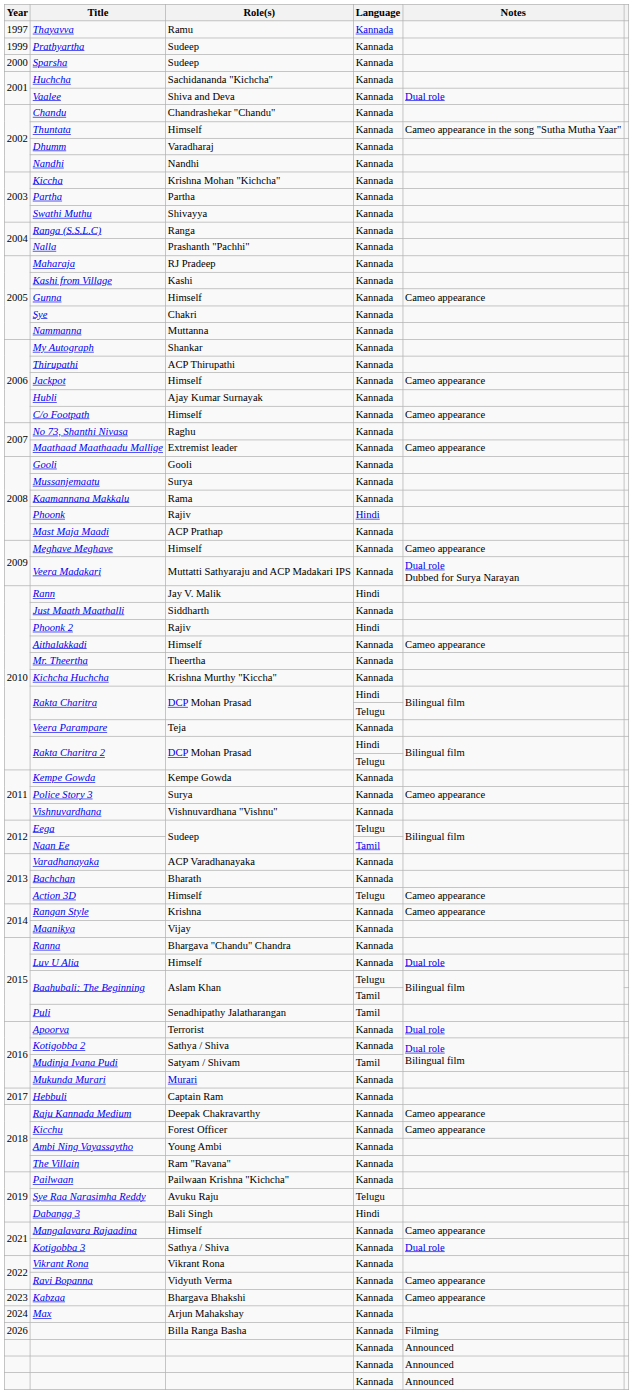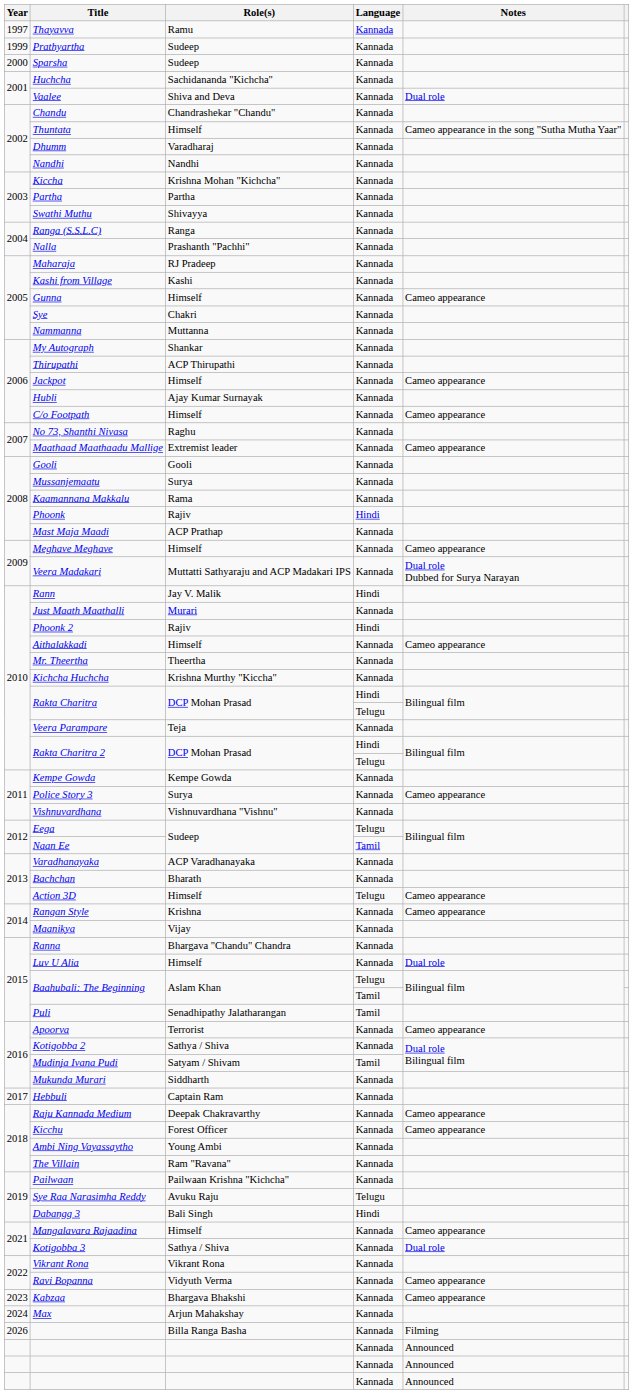 <table class="wikitable sortable">
 <tr>
 <th scope="col">Year</th>
 <th scope="col">Title</th>
 <th scope="col">Role(s)</th>
 <th>Language</th>
 <th scope="col" class="unsortable">Notes</th>
 <th scope="col" class="unsortable"></th>
 </tr>
 <tr>
 <td rowspan="1">1997</td>
 <td><em><a href='#'>Thayavva</a></em></td>
 <td>Ramu</td>
 <td><a href='#'>Kannada</a></td>
 <td></td>
 <td></td>
 </tr>
 <tr>
 <td>1999</td>
 <td><em><a href='#'>Prathyartha</a></em></td>
 <td>Sudeep</td>
 <td>Kannada</td>
 <td></td>
 <td></td>
 </tr>
 <tr>
 <td>2000</td>
 <td><em><a href='#'>Sparsha</a></em></td>
 <td>Sudeep</td>
 <td>Kannada</td>
 <td></td>
 <td></td>
 </tr>
 <tr>
 <td rowspan="2">2001</td>
 <td><em><a href='#'>Huchcha</a></em></td>
 <td>Sachidananda "Kichcha"</td>
 <td>Kannada</td>
 <td></td>
 <td></td>
 </tr>
 <tr>
 <td><em><a href='#'>Vaalee</a></em></td>
 <td>Shiva and Deva</td>
 <td>Kannada</td>
 <td><a href='#'>Dual role</a></td>
 <td></td>
 </tr>
 <tr>
 <td rowspan="4">2002</td>
 <td><em><a href='#'>Chandu</a></em></td>
 <td>Chandrashekar "Chandu"</td>
 <td>Kannada</td>
 <td></td>
 <td></td>
 </tr>
 <tr>
 <td><em><a href='#'>Thuntata</a></em></td>
 <td>Himself</td>
 <td>Kannada</td>
 <td>Cameo appearance in the song "Sutha Mutha Yaar"</td>
 <td></td>
 </tr>
 <tr>
 <td><em><a href='#'>Dhumm</a></em></td>
 <td>Varadharaj</td>
 <td>Kannada</td>
 <td></td>
 <td></td>
 </tr>
 <tr>
 <td><em><a href='#'>Nandhi</a></em></td>
 <td>Nandhi</td>
 <td>Kannada</td>
 <td></td>
 <td></td>
 </tr>
 <tr>
 <td rowspan="3">2003</td>
 <td><em><a href='#'>Kiccha</a></em></td>
 <td>Krishna Mohan "Kichcha"</td>
 <td>Kannada</td>
 <td></td>
 <td></td>
 </tr>
 <tr>
 <td><em><a href='#'>Partha</a></em></td>
 <td>Partha</td>
 <td>Kannada</td>
 <td></td>
 <td></td>
 </tr>
 <tr>
 <td><em><a href='#'>Swathi Muthu</a></em></td>
 <td>Shivayya</td>
 <td>Kannada</td>
 <td></td>
 <td></td>
 </tr>
 <tr>
 <td rowspan="2">2004</td>
 <td><em><a href='#'>Ranga (S.S.L.C)</a></em></td>
 <td>Ranga</td>
 <td>Kannada</td>
 <td></td>
 <td></td>
 </tr>
 <tr>
 <td><em><a href='#'>Nalla</a></em></td>
 <td>Prashanth "Pachhi"</td>
 <td>Kannada</td>
 <td></td>
 <td></td>
 </tr>
 <tr>
 <td rowspan="5">2005</td>
 <td><em><a href='#'>Maharaja</a></em></td>
 <td>RJ Pradeep</td>
 <td>Kannada</td>
 <td></td>
 <td></td>
 </tr>
 <tr>
 <td><em><a href='#'>Kashi from Village</a></em></td>
 <td>Kashi</td>
 <td>Kannada</td>
 <td></td>
 <td></td>
 </tr>
 <tr>
 <td><em><a href='#'>Gunna</a></em></td>
 <td>Himself</td>
 <td>Kannada</td>
 <td>Cameo appearance</td>
 <td></td>
 </tr>
 <tr>
 <td><em><a href='#'>Sye</a></em></td>
 <td>Chakri</td>
 <td>Kannada</td>
 <td></td>
 <td></td>
 </tr>
 <tr>
 <td><em><a href='#'>Nammanna</a></em></td>
 <td>Muttanna</td>
 <td>Kannada</td>
 <td></td>
 <td></td>
 </tr>
 <tr>
 <td rowspan="5">2006</td>
 <td><em><a href='#'>My Autograph</a></em></td>
 <td>Shankar</td>
 <td>Kannada</td>
 <td></td>
 <td></td>
 </tr>
 <tr>
 <td><em><a href='#'>Thirupathi</a></em></td>
 <td>ACP Thirupathi</td>
 <td>Kannada</td>
 <td></td>
 <td></td>
 </tr>
 <tr>
 <td><em><a href='#'>Jackpot</a></em></td>
 <td>Himself</td>
 <td>Kannada</td>
 <td>Cameo appearance</td>
 </tr>
 <tr>
 <td><em><a href='#'>Hubli</a></em></td>
 <td>Ajay Kumar Surnayak</td>
 <td>Kannada</td>
 <td></td>
 <td></td>
 </tr>
 <tr>
 <td><em><a href='#'>C/o Footpath</a></em></td>
 <td>Himself</td>
 <td>Kannada</td>
 <td>Cameo appearance</td>
 <td></td>
 </tr>
 <tr>
 <td rowspan="2">2007</td>
 <td><em><a href='#'>No 73, Shanthi Nivasa</a></em></td>
 <td>Raghu</td>
 <td>Kannada</td>
 <td></td>
 <td></td>
 </tr>
 <tr>
 <td><em><a href='#'>Maathaad Maathaadu Mallige</a></em></td>
 <td>Extremist leader</td>
 <td>Kannada</td>
 <td>Cameo appearance</td>
 <td></td>
 </tr>
 <tr>
 <td rowspan="5">2008</td>
 <td><em><a href='#'>Gooli</a></em></td>
 <td>Gooli</td>
 <td>Kannada</td>
 <td></td>
 <td></td>
 </tr>
 <tr>
 <td><em><a href='#'>Mussanjemaatu</a></em></td>
 <td>Surya</td>
 <td>Kannada</td>
 <td></td>
 <td></td>
 </tr>
 <tr>
 <td><em><a href='#'>Kaamannana Makkalu</a></em></td>
 <td>Rama</td>
 <td>Kannada</td>
 <td></td>
 <td></td>
 </tr>
 <tr>
 <td><em><a href='#'>Phoonk</a></em></td>
 <td>Rajiv</td>
 <td><a href='#'>Hindi</a></td>
 <td></td>
 <td></td>
 </tr>
 <tr>
 <td><em><a href='#'>Mast Maja Maadi</a></em></td>
 <td>ACP Prathap</td>
 <td>Kannada</td>
 <td></td>
 <td></td>
 </tr>
 <tr>
 <td rowspan="2">2009</td>
 <td><em><a href='#'>Meghave Meghave</a></em></td>
 <td>Himself</td>
 <td>Kannada</td>
 <td>Cameo appearance</td>
 <td></td>
 </tr>
 <tr>
 <td><em><a href='#'>Veera Madakari</a></em></td>
 <td>Muttatti Sathyaraju and ACP Madakari IPS</td>
 <td>Kannada</td>
 <td><a href='#'>Dual role</a><br> Dubbed for Surya Narayan</td>
 <td></td>
 </tr>
 <tr>
 <td rowspan="11">2010</td>
 <td><em><a href='#'>Rann</a></em></td>
 <td>Jay V. Malik</td>
 <td>Hindi</td>
 <td></td>
 <td></td>
 </tr>
 <tr>
 <td><em><a href='#'>Just Maath Maathalli</a></em></td>
-<td>Siddharth</td>
+<td><a href='#'>Murari</a></td>
 <td>Kannada</td>
 <td></td>
 <td></td>
 </tr>
 <tr>
 <td><em><a href='#'>Phoonk 2</a></em></td>
 <td>Rajiv</td>
 <td>Hindi</td>
 <td></td>
 <td></td>
 </tr>
 <tr>
 <td><em><a href='#'>Aithalakkadi</a></em></td>
 <td>Himself</td>
 <td>Kannada</td>
 <td>Cameo appearance</td>
 <td></td>
 </tr>
 <tr>
 <td><em><a href='#'>Mr. Theertha</a></em></td>
 <td>Theertha</td>
 <td>Kannada</td>
 <td></td>
 <td></td>
 </tr>
 <tr>
 <td><em><a href='#'>Kichcha Huchcha</a></em></td>
 <td>Krishna Murthy "Kiccha"</td>
 <td>Kannada</td>
 <td></td>
 <td></td>
 </tr>
 <tr>
 <td rowspan="2"><em><a href='#'>Rakta Charitra</a></em></td>
 <td rowspan="2"><a href='#'>DCP</a> Mohan Prasad</td>
 <td>Hindi</td>
 <td rowspan="2">Bilingual film</td>
 <td rowspan="2"></td>
 </tr>
 <tr>
 <td>Telugu</td>
 </tr>
 <tr>
 <td><em><a href='#'>Veera Parampare</a></em></td>
 <td>Teja</td>
 <td>Kannada</td>
 <td></td>
 <td></td>
 </tr>
 <tr>
 <td rowspan="2"><em><a href='#'>Rakta Charitra 2</a></em></td>
 <td rowspan="2"><a href='#'>DCP</a> Mohan Prasad</td>
 <td>Hindi</td>
 <td rowspan="2">Bilingual film</td>
 <td rowspan="2"></td>
 </tr>
 <tr>
 <td>Telugu</td>
 </tr>
 <tr>
 <td rowspan="3">2011</td>
 <td><em><a href='#'>Kempe Gowda</a></em></td>
 <td>Kempe Gowda</td>
 <td>Kannada</td>
 <td></td>
 <td></td>
 </tr>
 <tr>
 <td><em><a href='#'>Police Story 3</a></em></td>
 <td>Surya</td>
 <td>Kannada</td>
 <td>Cameo appearance</td>
 <td></td>
 </tr>
 <tr>
 <td><em><a href='#'>Vishnuvardhana</a></em></td>
 <td>Vishnuvardhana "Vishnu"</td>
 <td>Kannada</td>
 <td></td>
 <td></td>
 </tr>
 <tr>
 <td rowspan="2">2012</td>
 <td><em><a href='#'>Eega</a></em></td>
 <td rowspan="2">Sudeep</td>
 <td>Telugu</td>
 <td rowspan="2">Bilingual film</td>
 <td rowspan="2"></td>
 </tr>
 <tr>
 <td><em><a href='#'>Naan Ee</a></em></td>
 <td><a href='#'>Tamil</a></td>
 </tr>
 <tr>
 <td rowspan="3">2013</td>
 <td><em><a href='#'>Varadhanayaka</a></em></td>
 <td>ACP Varadhanayaka</td>
 <td>Kannada</td>
 <td></td>
 <td></td>
 </tr>
 <tr>
 <td><em><a href='#'>Bachchan</a></em></td>
 <td>Bharath</td>
 <td>Kannada</td>
 <td></td>
 <td></td>
 </tr>
 <tr>
 <td><em><a href='#'>Action 3D</a></em></td>
 <td>Himself</td>
 <td>Telugu</td>
 <td>Cameo appearance</td>
 <td></td>
 </tr>
 <tr>
 <td rowspan="2">2014</td>
 <td><em><a href='#'>Rangan Style</a></em></td>
 <td>Krishna</td>
 <td>Kannada</td>
 <td>Cameo appearance</td>
 <td></td>
 </tr>
 <tr>
 <td><em><a href='#'>Maanikya</a></em></td>
 <td>Vijay</td>
 <td>Kannada</td>
 <td></td>
 <td></td>
 </tr>
 <tr>
 <td rowspan="5">2015</td>
 <td><em><a href='#'>Ranna</a></em></td>
 <td>Bhargava "Chandu"  Chandra</td>
 <td>Kannada</td>
 <td></td>
 <td></td>
 </tr>
 <tr>
 <td><em><a href='#'>Luv U Alia</a></em></td>
 <td>Himself</td>
 <td>Kannada</td>
 <td><a href='#'>Dual role</a></td>
 <td></td>
 </tr>
 <tr>
 <td rowspan="2"><em><a href='#'>Baahubali: The Beginning</a></em></td>
 <td rowspan="2">Aslam Khan</td>
 <td>Telugu</td>
 <td rowspan="2">Bilingual film</td>
 <td></td>
 </tr>
 <tr>
 <td>Tamil</td>
 <td></td>
 </tr>
 <tr>
 <td><em><a href='#'>Puli</a></em></td>
 <td>Senadhipathy Jalatharangan</td>
 <td>Tamil</td>
 <td></td>
 <td></td>
 </tr>
 <tr>
 <td rowspan="4">2016</td>
 <td><em><a href='#'>Apoorva</a></em></td>
 <td>Terrorist</td>
 <td>Kannada</td>
-<td><a href='#'>Dual role</a></td>
+<td>Cameo appearance</td>
 <td></td>
 </tr>
 <tr>
 <td><em><a href='#'>Kotigobba 2</a></em></td>
 <td>Sathya / Shiva</td>
 <td>Kannada</td>
 <td rowspan="2"><a href='#'>Dual role</a><br>Bilingual film</td>
 </tr>
 <tr>
 <td><em><a href='#'>Mudinja Ivana Pudi</a></em></td>
 <td>Satyam / Shivam</td>
 <td>Tamil</td>
 </tr>
 <tr>
 <td><em><a href='#'>Mukunda Murari</a></em></td>
-<td><a href='#'>Murari</a></td>
+<td>Siddharth</td>
 <td>Kannada</td>
 <td></td>
 <td style="text-align:center;"></td>
 </tr>
 <tr>
 <td>2017</td>
 <td><em><a href='#'>Hebbuli</a></em></td>
 <td>Captain Ram</td>
 <td>Kannada</td>
 <td></td>
 <td style="text-align:center;"></td>
 </tr>
 <tr>
 <td rowspan="4">2018</td>
 <td><em><a href='#'>Raju Kannada Medium</a></em></td>
 <td>Deepak Chakravarthy</td>
 <td>Kannada</td>
 <td>Cameo appearance</td>
 <td></td>
 </tr>
 <tr>
 <td><em><a href='#'>Kicchu</a></em></td>
 <td>Forest Officer</td>
 <td>Kannada</td>
 <td>Cameo appearance</td>
 <td></td>
 </tr>
 <tr>
 <td><em><a href='#'>Ambi Ning Vayassaytho</a></em></td>
 <td>Young Ambi</td>
 <td>Kannada</td>
 <td></td>
 <td></td>
 </tr>
 <tr>
 <td><em><a href='#'>The Villain</a></em></td>
 <td>Ram "Ravana"</td>
 <td>Kannada</td>
 <td></td>
 <td></td>
 </tr>
 <tr>
 <td rowspan="3">2019</td>
 <td><em><a href='#'>Pailwaan</a></em></td>
 <td>Pailwaan Krishna "Kichcha"</td>
 <td>Kannada</td>
 <td></td>
 <td style="text-align:center;"></td>
 </tr>
 <tr>
 <td><em><a href='#'>Sye Raa Narasimha Reddy</a></em></td>
 <td>Avuku Raju</td>
 <td>Telugu</td>
 <td></td>
 <td></td>
 </tr>
 <tr>
 <td><em><a href='#'>Dabangg 3</a></em></td>
 <td>Bali Singh</td>
 <td>Hindi</td>
 <td></td>
 <td></td>
 </tr>
 <tr>
 <td rowspan="2">2021</td>
 <td><em><a href='#'>Mangalavara Rajaadina</a></em></td>
 <td>Himself</td>
 <td>Kannada</td>
 <td>Cameo appearance</td>
 <td></td>
 </tr>
 <tr>
 <td><em><a href='#'>Kotigobba 3</a></em></td>
 <td>Sathya / Shiva</td>
 <td>Kannada</td>
 <td><a href='#'>Dual role</a></td>
 <td style="text-align:center;"></td>
 </tr>
 <tr>
 <td rowspan="2">2022</td>
 <td><em><a href='#'>Vikrant Rona</a></em></td>
 <td>Vikrant Rona</td>
 <td>Kannada</td>
 <td></td>
 <td style="text-align:center;"></td>
 </tr>
 <tr>
 <td><em><a href='#'>Ravi Bopanna</a></em></td>
 <td>Vidyuth Verma</td>
 <td>Kannada</td>
 <td>Cameo appearance</td>
 <td></td>
 </tr>
 <tr>
 <td>2023</td>
 <td><em><a href='#'>Kabzaa</a></em></td>
 <td>Bhargava Bhakshi</td>
 <td>Kannada</td>
 <td>Cameo appearance</td>
 <td></td>
 </tr>
 <tr>
 <td>2024</td>
 <td><em><a href='#'>Max</a></em></td>
 <td>Arjun Mahakshay</td>
 <td>Kannada</td>
 <td></td>
 <td style="text-align:center;"></td>
 </tr>
 <tr>
 <td>2026</td>
 <td></td>
 <td>Billa Ranga Basha</td>
 <td>Kannada</td>
 <td>Filming</td>
 <td style="text-align:center;"></td>
 </tr>
 <tr>
 <td></td>
 <td><em></em></td>
 <td></td>
 <td>Kannada</td>
 <td>Announced</td>
 <td></td>
 </tr>
 <tr>
 <td></td>
 <td><em></em></td>
 <td></td>
 <td>Kannada</td>
 <td>Announced</td>
 <td></td>
 </tr>
 <tr>
 <td></td>
 <td><em></em></td>
 <td></td>
 <td>Kannada</td>
 <td>Announced</td>
 <td></td>
 </tr>
 </table>
